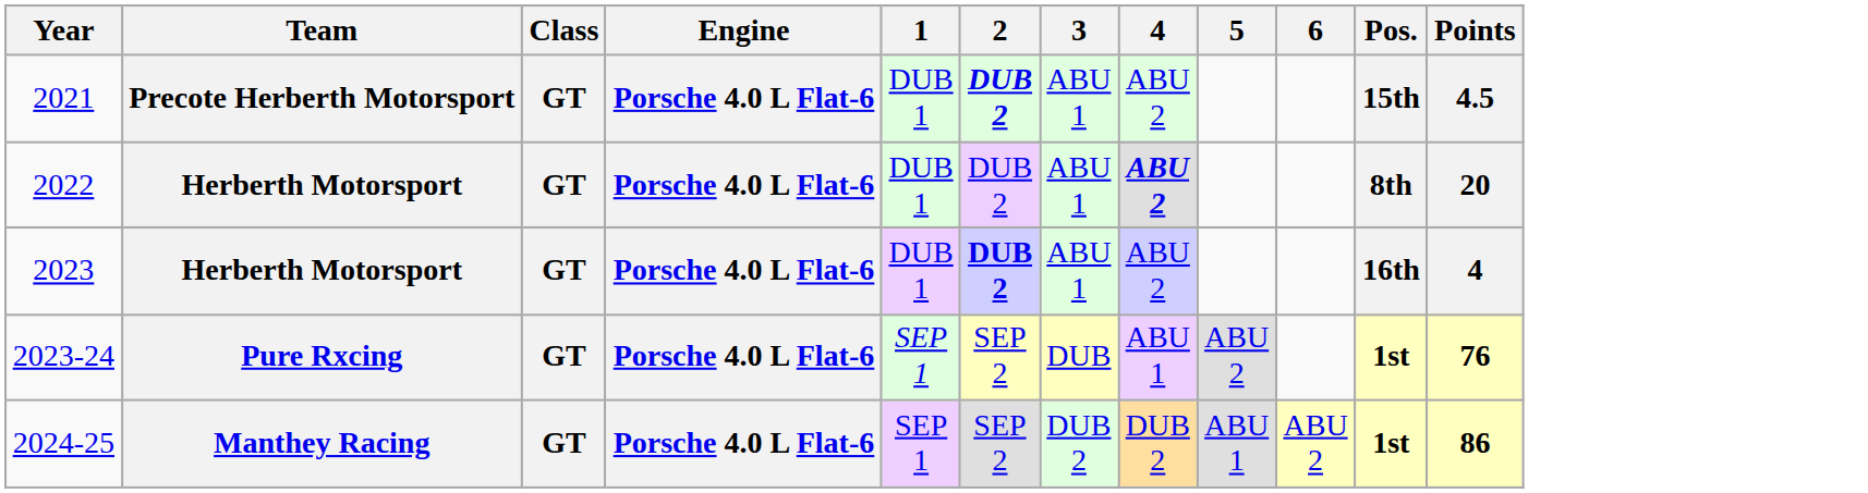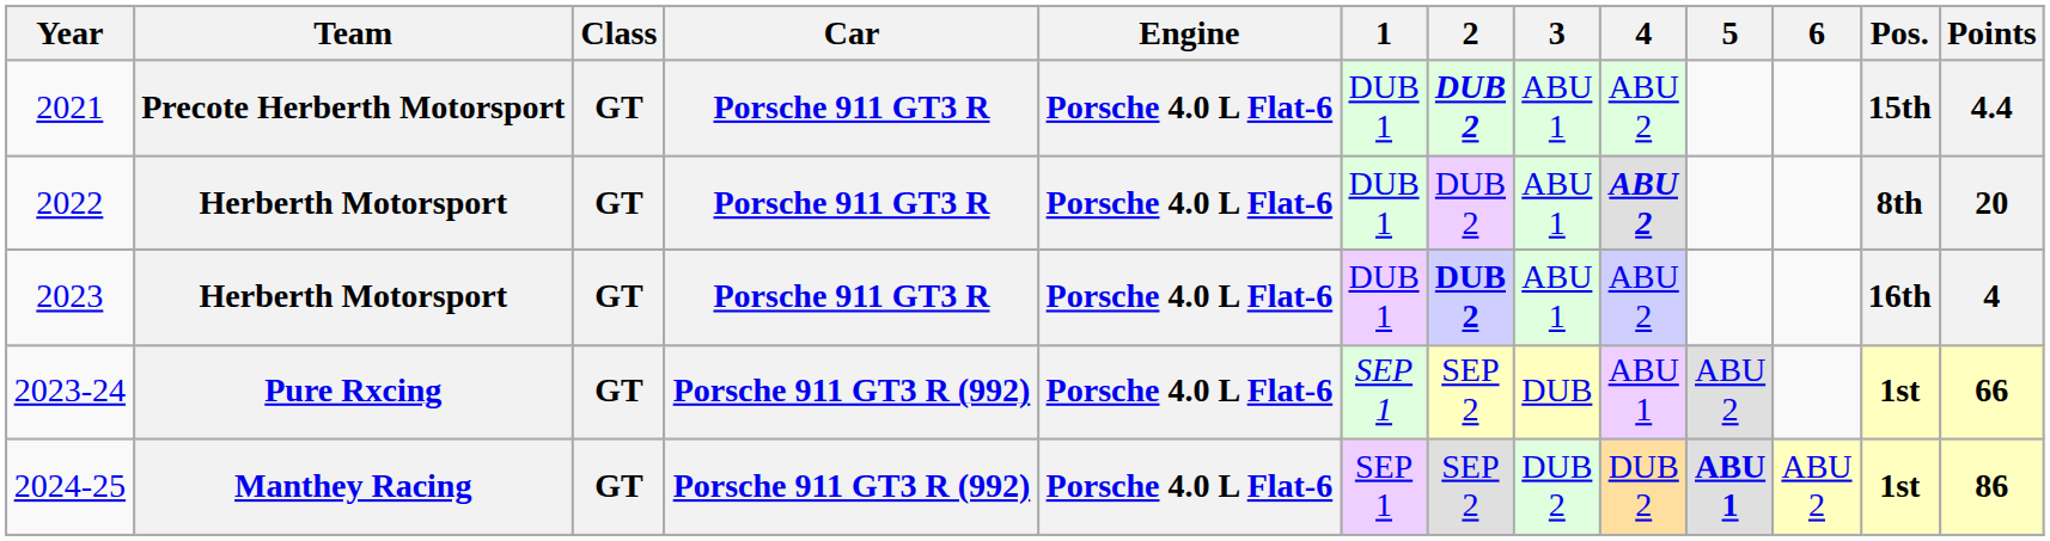 <table class="wikitable" style="text-align:center; font-size:85%">
 <tr>
 <th>Year</th>
 <th>Team</th>
 <th>Class</th>
+<th>Car</th>
 <th>Engine</th>
 <th>1</th>
 <th>2</th>
 <th>3</th>
 <th>4</th>
 <th>5</th>
 <th>6</th>
 <th>Pos.</th>
 <th>Points</th>
 </tr>
 <tr>
 <td><a href='#'>2021</a></td>
 <th>Precote Herberth Motorsport</th>
 <th>GT</th>
+<th><a href='#'>Porsche 911 GT3 R</a></th>
 <th><a href='#'>Porsche</a> 4.0 L <a href='#'>Flat-6</a></th>
 <td style="background:#DFFFDF;"><a href='#'>DUB<br>1</a><br></td>
 <td style="background:#DFFFDF;"><strong><em><a href='#'>DUB<br>2</a></em></strong><br></td>
 <td style="background:#DFFFDF;"><a href='#'>ABU<br>1</a><br></td>
 <td style="background:#DFFFDF;"><a href='#'>ABU<br>2</a><br></td>
 <td></td>
 <td></td>
 <th>15th</th>
-<th>4.5</th>
+<th>4.4</th>
 </tr>
 <tr>
 <td><a href='#'>2022</a></td>
 <th>Herberth Motorsport</th>
 <th>GT</th>
+<th><a href='#'>Porsche 911 GT3 R</a></th>
 <th><a href='#'>Porsche</a> 4.0 L <a href='#'>Flat-6</a></th>
 <td style="background:#DFFFDF;"><a href='#'>DUB<br>1</a><br></td>
 <td style="background:#EFCFFF;"><a href='#'>DUB<br>2</a><br></td>
 <td style="background:#DFFFDF;"><a href='#'>ABU<br>1</a><br></td>
 <td style="background:#DFDFDF;"><strong><em><a href='#'>ABU<br>2</a></em></strong><br></td>
 <td></td>
 <td></td>
 <th>8th</th>
 <th>20</th>
 </tr>
 <tr>
 <td><a href='#'>2023</a></td>
 <th>Herberth Motorsport</th>
 <th>GT</th>
+<th><a href='#'>Porsche 911 GT3 R</a></th>
 <th><a href='#'>Porsche</a> 4.0 L <a href='#'>Flat-6</a></th>
 <td style="background:#EFCFFF;"><a href='#'>DUB<br>1</a><br></td>
 <td style="background:#CFCFFF;"><strong><a href='#'>DUB<br>2</a><br></strong></td>
 <td style="background:#DFFFDF;"><a href='#'>ABU<br>1</a><br></td>
 <td style="background:#CFCFFF;"><a href='#'>ABU<br>2</a><br></td>
 <td></td>
 <td></td>
 <th>16th</th>
 <th>4</th>
 </tr>
 <tr>
 <td><a href='#'>2023-24</a></td>
 <th><a href='#'>Pure Rxcing</a></th>
 <th>GT</th>
+<th><a href='#'>Porsche 911 GT3 R (992)</a></th>
 <th><a href='#'>Porsche</a> 4.0 L <a href='#'>Flat-6</a></th>
 <td style="background:#DFFFDF;"><em><a href='#'>SEP<br>1</a></em><br></td>
 <td style="background:#FFFFBF;"><a href='#'>SEP<br>2</a><br></td>
 <td style="background:#FFFFBF;"><a href='#'>DUB</a><br></td>
 <td style="background:#EFCFFF;"><a href='#'>ABU<br>1</a><br></td>
 <td style="background:#DFDFDF;"><a href='#'>ABU<br>2</a><br></td>
 <td></td>
 <th style="background:#FFFFBF;">1st</th>
-<th style="background:#FFFFBF;">76</th>
+<th style="background:#FFFFBF;">66</th>
 </tr>
 <tr>
 <td><a href='#'>2024-25</a></td>
 <th><a href='#'>Manthey Racing</a></th>
 <th>GT</th>
+<th><a href='#'>Porsche 911 GT3 R (992)</a></th>
 <th><a href='#'>Porsche</a> 4.0 L <a href='#'>Flat-6</a></th>
 <td style="background:#EFCFFF;"><a href='#'>SEP<br>1</a><br></td>
 <td style="background:#DFDFDF;"><a href='#'>SEP<br>2</a><br></td>
 <td style="background:#DFFFDF;"><a href='#'>DUB<br>2</a><br></td>
 <td style="background:#FFDF9F;"><a href='#'>DUB<br>2</a><br></td>
-<td style="background:#DFDFDF;"><a href='#'>ABU<br>1</a><br></td>
+<td style="background:#DFDFDF;"><strong><a href='#'>ABU<br>1</a><br></strong></td>
 <td style="background:#FFFFBF;"><a href='#'>ABU<br>2</a><br></td>
 <th style="background:#FFFFBF;">1st</th>
 <th style="background:#FFFFBF;">86</th>
 </tr>
 </table>
